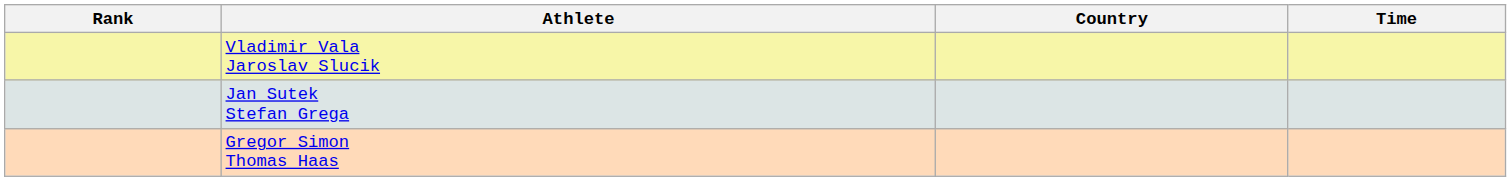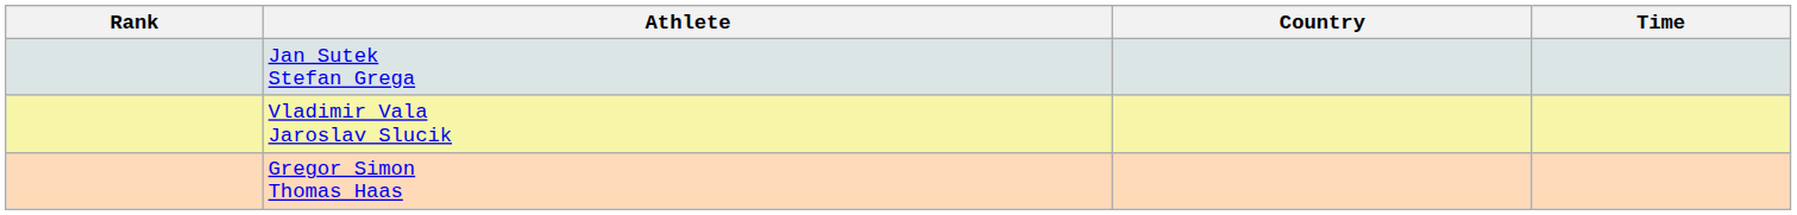 <table class="wikitable" width=90% style="font-size:100%; text-align:left;">
 <tr bgcolor="#EFEFEF">
 <th>Rank</th>
 <th>Athlete</th>
 <th>Country</th>
 <th>Time</th>
 </tr>
+<tr bgcolor="#DCE5E5">
+<td align=center></td>
+<td><a href='#'>Jan Sutek</a><br><a href='#'>Stefan Grega</a></td>
+<td></td>
+<td align="right"></td>
+</tr>
 <tr bgcolor="#F7F6A8">
 <td align=center></td>
 <td><a href='#'>Vladimir Vala</a><br><a href='#'>Jaroslav Slucik</a></td>
-<td></td>
-<td align="right"></td>
-</tr>
-<tr bgcolor="#DCE5E5">
-<td align=center></td>
-<td><a href='#'>Jan Sutek</a><br><a href='#'>Stefan Grega</a></td>
 <td></td>
 <td align="right"></td>
 </tr>
 <tr bgcolor="#FFDAB9">
 <td align=center></td>
 <td><a href='#'>Gregor Simon</a><br><a href='#'>Thomas Haas</a></td>
 <td></td>
 <td align="right"></td>
 </tr>
 </table>
